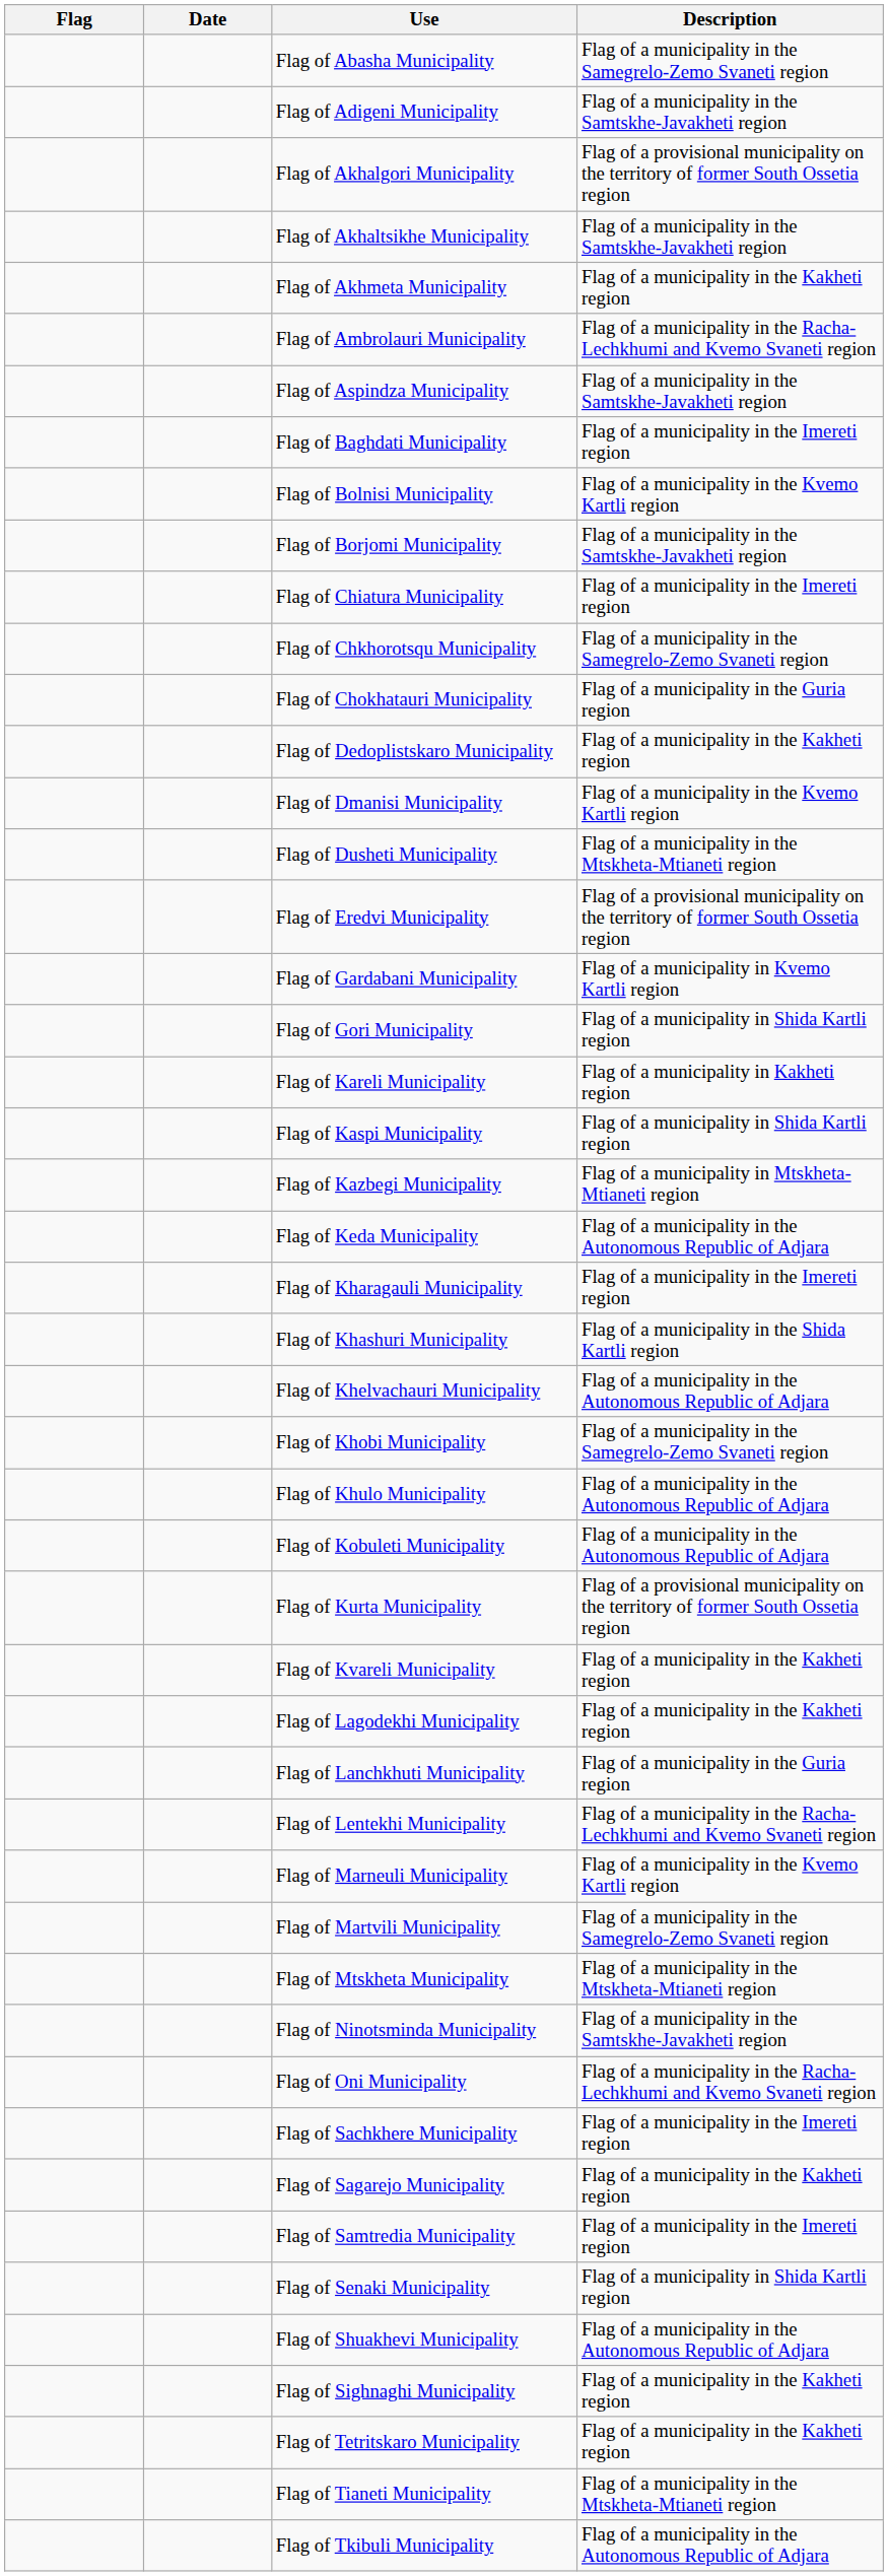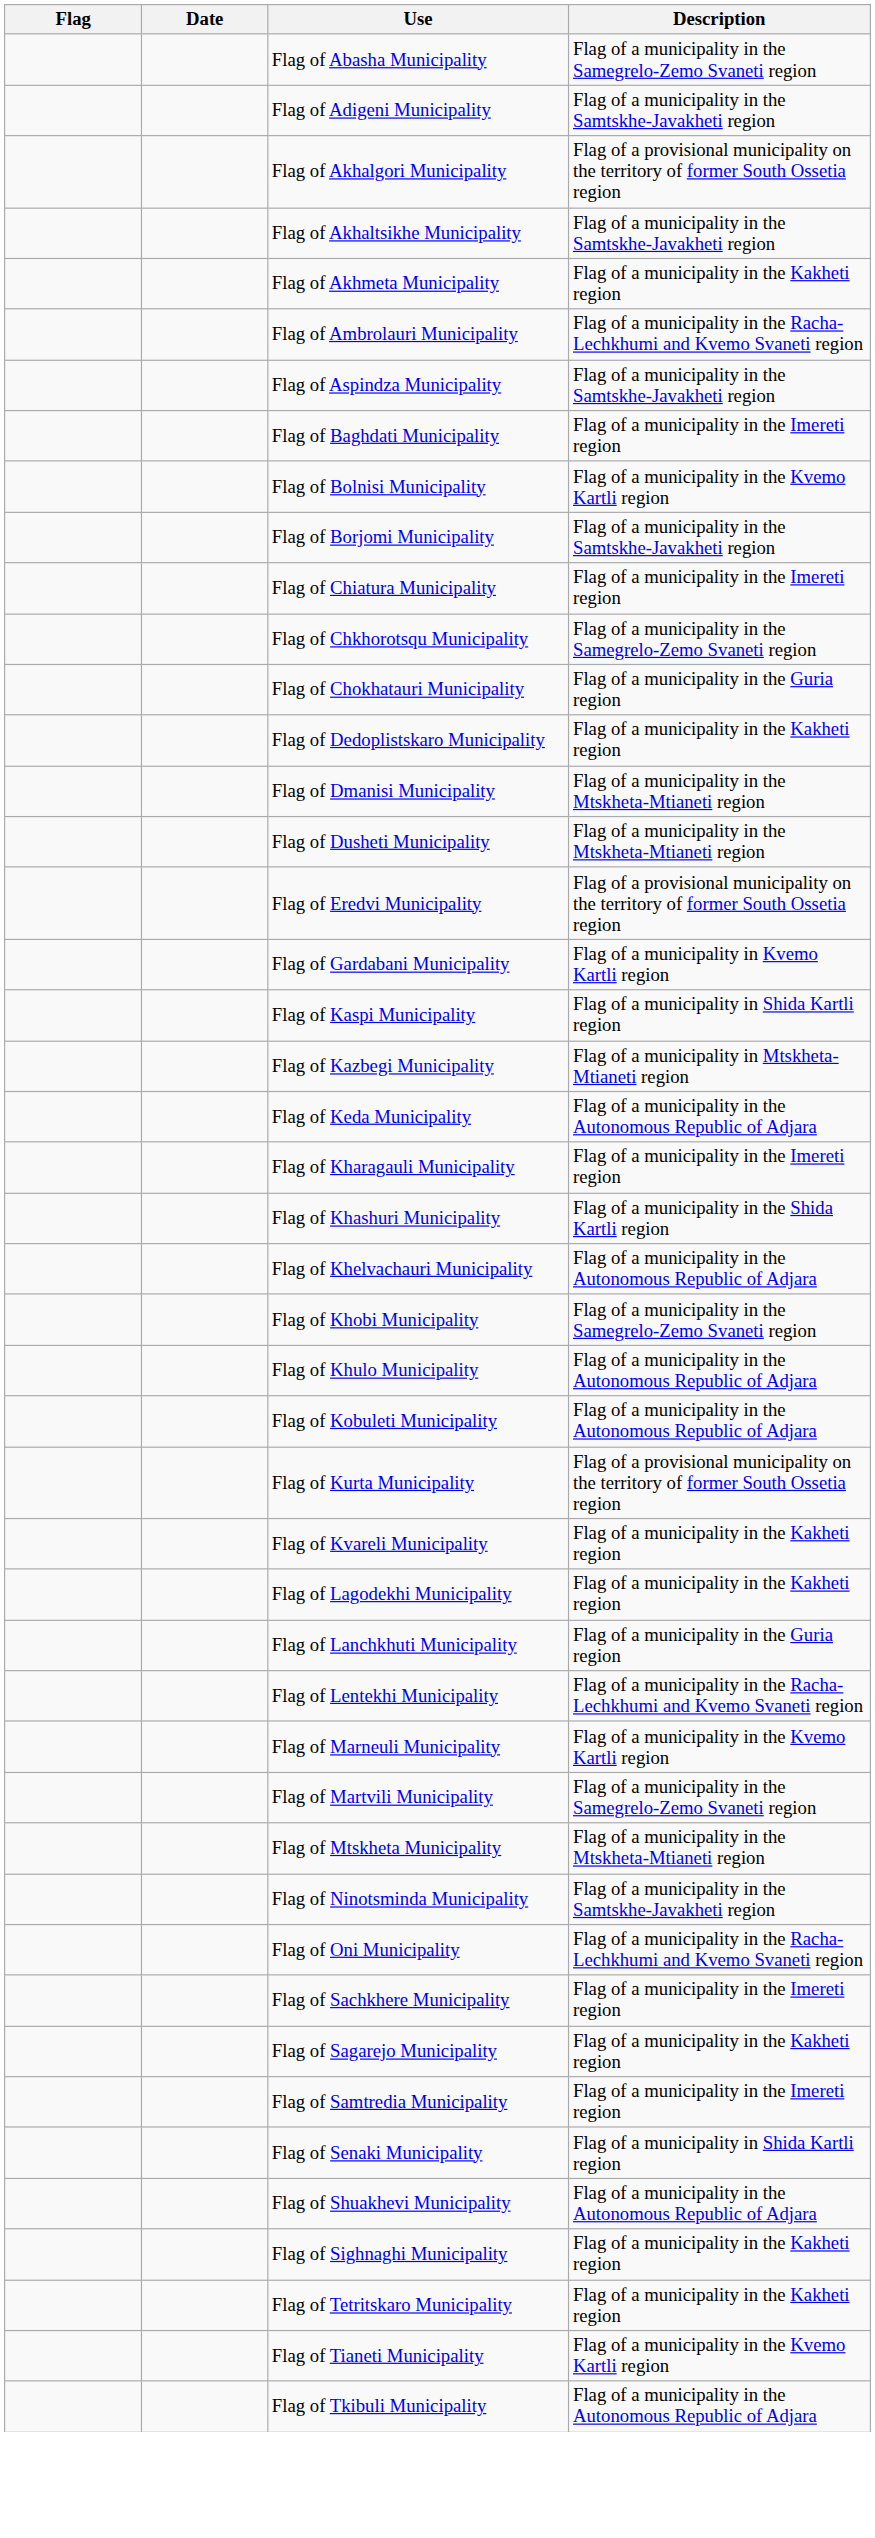 <table class="wikitable">
 <tr>
 <th width="110">Flag</th>
 <th width="100">Date</th>
 <th width="250">Use</th>
 <th width="250">Description</th>
 </tr>
 <tr>
 <td></td>
 <td></td>
 <td>Flag of <a href='#'>Abasha Municipality</a></td>
 <td>Flag of a municipality in the <a href='#'>Samegrelo-Zemo Svaneti</a> region</td>
 </tr>
 <tr>
 <td></td>
 <td></td>
 <td>Flag of <a href='#'>Adigeni Municipality</a></td>
 <td>Flag of a municipality in the <a href='#'>Samtskhe-Javakheti</a> region</td>
 </tr>
 <tr>
 <td></td>
 <td></td>
 <td>Flag of <a href='#'>Akhalgori Municipality</a></td>
 <td>Flag of a provisional municipality on the territory of <a href='#'>former South Ossetia</a> region</td>
 </tr>
 <tr>
 <td></td>
 <td></td>
 <td>Flag of <a href='#'>Akhaltsikhe Municipality</a></td>
 <td>Flag of a municipality in the <a href='#'>Samtskhe-Javakheti</a> region</td>
 </tr>
 <tr>
 <td></td>
 <td></td>
 <td>Flag of <a href='#'>Akhmeta Municipality</a></td>
 <td>Flag of a municipality in the <a href='#'>Kakheti</a> region</td>
 </tr>
 <tr>
 <td></td>
 <td></td>
 <td>Flag of <a href='#'>Ambrolauri Municipality</a></td>
 <td>Flag of a municipality in the <a href='#'>Racha-Lechkhumi and Kvemo Svaneti</a> region</td>
 </tr>
 <tr>
 <td></td>
 <td></td>
 <td>Flag of <a href='#'>Aspindza Municipality</a></td>
 <td>Flag of a municipality in the <a href='#'>Samtskhe-Javakheti</a> region</td>
 </tr>
 <tr>
 <td></td>
 <td></td>
 <td>Flag of <a href='#'>Baghdati Municipality</a></td>
 <td>Flag of a municipality in the <a href='#'>Imereti</a> region</td>
 </tr>
 <tr>
 <td></td>
 <td></td>
 <td>Flag of <a href='#'>Bolnisi Municipality</a></td>
 <td>Flag of a municipality in the <a href='#'>Kvemo Kartli</a> region</td>
 </tr>
 <tr>
 <td></td>
 <td></td>
 <td>Flag of <a href='#'>Borjomi Municipality</a></td>
 <td>Flag of a municipality in the <a href='#'>Samtskhe-Javakheti</a> region</td>
 </tr>
 <tr>
 <td></td>
 <td></td>
 <td>Flag of <a href='#'>Chiatura Municipality</a></td>
 <td>Flag of a municipality in the <a href='#'>Imereti</a> region</td>
 </tr>
 <tr>
 <td></td>
 <td></td>
 <td>Flag of <a href='#'>Chkhorotsqu Municipality</a></td>
 <td>Flag of a municipality in the <a href='#'>Samegrelo-Zemo Svaneti</a> region</td>
 </tr>
 <tr>
 <td></td>
 <td></td>
 <td>Flag of <a href='#'>Chokhatauri Municipality</a></td>
 <td>Flag of a municipality in the <a href='#'>Guria</a> region</td>
 </tr>
 <tr>
 <td></td>
 <td></td>
 <td>Flag of <a href='#'>Dedoplistskaro Municipality</a></td>
 <td>Flag of a municipality in the <a href='#'>Kakheti</a> region</td>
 </tr>
 <tr>
 <td></td>
 <td></td>
 <td>Flag of <a href='#'>Dmanisi Municipality</a></td>
-<td>Flag of a municipality in the <a href='#'>Kvemo Kartli</a> region</td>
+<td>Flag of a municipality in the <a href='#'>Mtskheta-Mtianeti</a> region</td>
 </tr>
 <tr>
 <td></td>
 <td></td>
 <td>Flag of <a href='#'>Dusheti Municipality</a></td>
 <td>Flag of a municipality in the <a href='#'>Mtskheta-Mtianeti</a> region</td>
 </tr>
 <tr>
 <td></td>
 <td></td>
 <td>Flag of <a href='#'>Eredvi Municipality</a></td>
 <td>Flag of a provisional municipality on the territory of <a href='#'>former South Ossetia</a> region</td>
 </tr>
 <tr>
 <td></td>
 <td></td>
 <td>Flag of <a href='#'>Gardabani Municipality</a></td>
 <td>Flag of a municipality in <a href='#'>Kvemo Kartli</a> region</td>
-</tr>
-<tr>
-<td></td>
-<td></td>
-<td>Flag of <a href='#'>Gori Municipality</a></td>
-<td>Flag of a municipality in <a href='#'>Shida Kartli</a> region</td>
-</tr>
-<tr>
-<td></td>
-<td></td>
-<td>Flag of <a href='#'>Kareli Municipality</a></td>
-<td>Flag of a municipality in <a href='#'>Kakheti</a> region</td>
 </tr>
 <tr>
 <td></td>
 <td></td>
 <td>Flag of <a href='#'>Kaspi Municipality</a></td>
 <td>Flag of a municipality in <a href='#'>Shida Kartli</a> region</td>
 </tr>
 <tr>
 <td></td>
 <td></td>
 <td>Flag of <a href='#'>Kazbegi Municipality</a></td>
 <td>Flag of a municipality in <a href='#'>Mtskheta-Mtianeti</a> region</td>
 </tr>
 <tr>
 <td></td>
 <td></td>
 <td>Flag of <a href='#'>Keda Municipality</a></td>
 <td>Flag of a municipality in the <a href='#'>Autonomous Republic of Adjara</a></td>
 </tr>
 <tr>
 <td></td>
 <td></td>
 <td>Flag of <a href='#'>Kharagauli Municipality</a></td>
 <td>Flag of a municipality in the <a href='#'>Imereti</a> region</td>
 </tr>
 <tr>
 <td></td>
 <td></td>
 <td>Flag of <a href='#'>Khashuri Municipality</a></td>
 <td>Flag of a municipality in the <a href='#'>Shida Kartli</a> region</td>
 </tr>
 <tr>
 <td></td>
 <td></td>
 <td>Flag of <a href='#'>Khelvachauri Municipality</a></td>
 <td>Flag of a municipality in the <a href='#'>Autonomous Republic of Adjara</a></td>
 </tr>
 <tr>
 <td></td>
 <td></td>
 <td>Flag of <a href='#'>Khobi Municipality</a></td>
 <td>Flag of a municipality in the <a href='#'>Samegrelo-Zemo Svaneti</a> region</td>
 </tr>
 <tr>
 <td></td>
 <td></td>
 <td>Flag of <a href='#'>Khulo Municipality</a></td>
 <td>Flag of a municipality in the <a href='#'>Autonomous Republic of Adjara</a></td>
 </tr>
 <tr>
 <td></td>
 <td></td>
 <td>Flag of <a href='#'>Kobuleti Municipality</a></td>
 <td>Flag of a municipality in the <a href='#'>Autonomous Republic of Adjara</a></td>
 </tr>
 <tr>
 <td></td>
 <td></td>
 <td>Flag of <a href='#'>Kurta Municipality</a></td>
 <td>Flag of a provisional municipality on the territory of <a href='#'>former South Ossetia</a> region</td>
 </tr>
 <tr>
 <td></td>
 <td></td>
 <td>Flag of <a href='#'>Kvareli Municipality</a></td>
 <td>Flag of a municipality in the <a href='#'>Kakheti</a> region</td>
 </tr>
 <tr>
 <td></td>
 <td></td>
 <td>Flag of <a href='#'>Lagodekhi Municipality</a></td>
 <td>Flag of a municipality in the <a href='#'>Kakheti</a> region</td>
 </tr>
 <tr>
 <td></td>
 <td></td>
 <td>Flag of <a href='#'>Lanchkhuti Municipality</a></td>
 <td>Flag of a municipality in the <a href='#'>Guria</a> region</td>
 </tr>
 <tr>
 <td></td>
 <td></td>
 <td>Flag of <a href='#'>Lentekhi Municipality</a></td>
 <td>Flag of a municipality in the <a href='#'>Racha-Lechkhumi and Kvemo Svaneti</a> region</td>
 </tr>
 <tr>
 <td></td>
 <td></td>
 <td>Flag of <a href='#'>Marneuli Municipality</a></td>
 <td>Flag of a municipality in the <a href='#'>Kvemo Kartli</a> region</td>
 </tr>
 <tr>
 <td></td>
 <td></td>
 <td>Flag of <a href='#'>Martvili Municipality</a></td>
 <td>Flag of a municipality in the <a href='#'>Samegrelo-Zemo Svaneti</a> region</td>
 </tr>
 <tr>
 <td></td>
 <td></td>
 <td>Flag of <a href='#'>Mtskheta Municipality</a></td>
 <td>Flag of a municipality in the <a href='#'>Mtskheta-Mtianeti</a> region</td>
 </tr>
 <tr>
 <td></td>
 <td></td>
 <td>Flag of <a href='#'>Ninotsminda Municipality</a></td>
 <td>Flag of a municipality in the <a href='#'>Samtskhe-Javakheti</a> region</td>
 </tr>
 <tr>
 <td></td>
 <td></td>
 <td>Flag of <a href='#'>Oni Municipality</a></td>
 <td>Flag of a municipality in the <a href='#'>Racha-Lechkhumi and Kvemo Svaneti</a> region</td>
 </tr>
 <tr>
 <td></td>
 <td></td>
 <td>Flag of <a href='#'>Sachkhere Municipality</a></td>
 <td>Flag of a municipality in the <a href='#'>Imereti</a> region</td>
 </tr>
 <tr>
 <td></td>
 <td></td>
 <td>Flag of <a href='#'>Sagarejo Municipality</a></td>
 <td>Flag of a municipality in the <a href='#'>Kakheti</a> region</td>
 </tr>
 <tr>
 <td></td>
 <td></td>
 <td>Flag of <a href='#'>Samtredia Municipality</a></td>
 <td>Flag of a municipality in the <a href='#'>Imereti</a> region</td>
 </tr>
 <tr>
 <td></td>
 <td></td>
 <td>Flag of <a href='#'>Senaki Municipality</a></td>
 <td>Flag of a municipality in <a href='#'>Shida Kartli</a> region</td>
 </tr>
 <tr>
 <td></td>
 <td></td>
 <td>Flag of <a href='#'>Shuakhevi Municipality</a></td>
 <td>Flag of a municipality in the <a href='#'>Autonomous Republic of Adjara</a></td>
 </tr>
 <tr>
 <td></td>
 <td></td>
 <td>Flag of <a href='#'>Sighnaghi Municipality</a></td>
 <td>Flag of a municipality in the <a href='#'>Kakheti</a> region</td>
 </tr>
 <tr>
 <td></td>
 <td></td>
 <td>Flag of <a href='#'>Tetritskaro Municipality</a></td>
 <td>Flag of a municipality in the <a href='#'>Kakheti</a> region</td>
 </tr>
 <tr>
 <td></td>
 <td></td>
 <td>Flag of <a href='#'>Tianeti Municipality</a></td>
-<td>Flag of a municipality in the <a href='#'>Mtskheta-Mtianeti</a> region</td>
+<td>Flag of a municipality in the <a href='#'>Kvemo Kartli</a> region</td>
 </tr>
 <tr>
 <td></td>
 <td></td>
 <td>Flag of <a href='#'>Tkibuli Municipality</a></td>
 <td>Flag of a municipality in the <a href='#'>Autonomous Republic of Adjara</a></td>
 </tr>
 </table>
